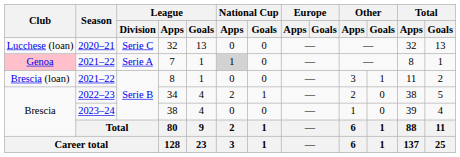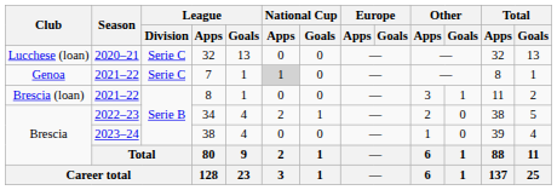 <table class="wikitable" style="text-align:center">
 <tr>
 <th rowspan="2">Club</th>
 <th rowspan="2">Season</th>
 <th colspan="3">League</th>
 <th colspan="2">National Cup</th>
 <th colspan="2">Europe</th>
 <th colspan="2">Other</th>
 <th colspan="2">Total</th>
 </tr>
 <tr>
 <th>Division</th>
 <th>Apps</th>
 <th>Goals</th>
 <th>Apps</th>
 <th>Goals</th>
 <th>Apps</th>
 <th>Goals</th>
 <th>Apps</th>
 <th>Goals</th>
 <th>Apps</th>
 <th>Goals</th>
 </tr>
 <tr>
 <td><a href='#'>Lucchese</a> (loan)</td>
 <td><a href='#'>2020–21</a></td>
 <td><a href='#'>Serie C</a></td>
 <td>32</td>
 <td>13</td>
 <td>0</td>
 <td>0</td>
 <td colspan="2">—</td>
 <td colspan="2">—</td>
 <td>32</td>
 <td>13</td>
 </tr>
 <tr>
-<td style="background: pink;"><a href='#'>Genoa</a></td>
+<td><a href='#'>Genoa</a></td>
 <td><a href='#'>2021–22</a></td>
-<td><a href='#'>Serie A</a></td>
+<td><a href='#'>Serie C</a></td>
 <td>7</td>
 <td>1</td>
 <td style="background: lightgrey;">1</td>
 <td>0</td>
 <td colspan="2">—</td>
 <td colspan="2">—</td>
 <td>8</td>
 <td>1</td>
 </tr>
 <tr>
 <td><a href='#'>Brescia</a> (loan)</td>
 <td><a href='#'>2021–22</a></td>
 <td rowspan="3"><a href='#'>Serie B</a></td>
 <td>8</td>
 <td>1</td>
 <td>0</td>
 <td>0</td>
 <td colspan="2">—</td>
 <td>3</td>
 <td>1</td>
 <td>11</td>
 <td>2</td>
 </tr>
 <tr>
 <td rowspan="3">Brescia</td>
 <td><a href='#'>2022–23</a></td>
 <td>34</td>
 <td>4</td>
 <td>2</td>
 <td>1</td>
 <td colspan="2">—</td>
 <td>2</td>
 <td>0</td>
 <td>38</td>
 <td>5</td>
 </tr>
 <tr>
 <td><a href='#'>2023–24</a></td>
 <td>38</td>
 <td>4</td>
 <td>0</td>
 <td>0</td>
 <td colspan="2">—</td>
 <td>1</td>
 <td>0</td>
 <td>39</td>
 <td>4</td>
 </tr>
 <tr>
 <th colspan="2">Total</th>
 <th>80</th>
 <th>9</th>
 <th>2</th>
 <th>1</th>
 <th colspan="2">—</th>
 <th>6</th>
 <th>1</th>
 <th>88</th>
 <th>11</th>
 </tr>
 <tr>
 <th colspan="3">Career total</th>
 <th>128</th>
 <th>23</th>
 <th>3</th>
 <th>1</th>
 <th colspan="2">—</th>
 <th>6</th>
 <th>1</th>
 <th>137</th>
 <th>25</th>
 </tr>
 </table>
